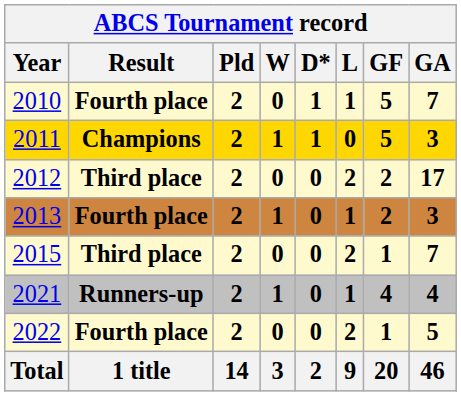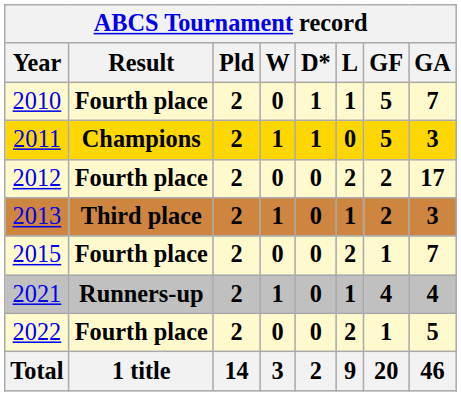 <table class="wikitable" style="text-align: center;">
 <tr>
 <th colspan=8><a href='#'>ABCS Tournament</a> record</th>
 </tr>
 <tr>
 <th>Year</th>
 <th>Result</th>
 <th>Pld</th>
 <th>W</th>
 <th>D*</th>
 <th>L</th>
 <th>GF</th>
 <th>GA</th>
 </tr>
 <tr bgcolor="LemonChiffon">
 <td> <a href='#'>2010</a></td>
 <td><strong>Fourth place</strong></td>
 <td><strong>2</strong></td>
 <td><strong>0</strong></td>
 <td><strong>1</strong></td>
 <td><strong>1</strong></td>
 <td><strong>5</strong></td>
 <td><strong>7</strong></td>
 </tr>
 <tr bgcolor=gold>
 <td> <a href='#'>2011</a></td>
 <td><strong>Champions</strong></td>
 <td><strong>2</strong></td>
 <td><strong>1</strong></td>
 <td><strong>1</strong></td>
 <td><strong>0</strong></td>
 <td><strong>5</strong></td>
 <td><strong>3</strong></td>
 </tr>
 <tr bgcolor="LemonChiffon">
 <td> <a href='#'>2012</a></td>
-<td><strong>Third place</strong></td>
+<td><strong>Fourth place</strong></td>
 <td><strong>2</strong></td>
 <td><strong>0</strong></td>
 <td><strong>0</strong></td>
 <td><strong>2</strong></td>
 <td><strong>2</strong></td>
 <td><strong>17</strong></td>
 </tr>
 <tr bgcolor=#CD853F>
 <td> <a href='#'>2013</a></td>
-<td><strong>Fourth place</strong></td>
+<td><strong>Third place</strong></td>
 <td><strong>2</strong></td>
 <td><strong>1</strong></td>
 <td><strong>0</strong></td>
 <td><strong>1</strong></td>
 <td><strong>2</strong></td>
 <td><strong>3</strong></td>
 </tr>
 <tr bgcolor="LemonChiffon">
 <td> <a href='#'>2015</a></td>
-<td><strong>Third place</strong></td>
+<td><strong>Fourth place</strong></td>
 <td><strong>2</strong></td>
 <td><strong>0</strong></td>
 <td><strong>0</strong></td>
 <td><strong>2</strong></td>
 <td><strong>1</strong></td>
 <td><strong>7</strong></td>
 </tr>
 <tr bgcolor=silver>
 <td> <a href='#'>2021</a></td>
 <td><strong>Runners-up</strong></td>
 <td><strong>2</strong></td>
 <td><strong>1</strong></td>
 <td><strong>0</strong></td>
 <td><strong>1</strong></td>
 <td><strong>4</strong></td>
 <td><strong>4</strong></td>
 </tr>
 <tr bgcolor="LemonChiffon">
 <td> <a href='#'>2022</a></td>
 <td><strong>Fourth place</strong></td>
 <td><strong>2</strong></td>
 <td><strong>0</strong></td>
 <td><strong>0</strong></td>
 <td><strong>2</strong></td>
 <td><strong>1</strong></td>
 <td><strong>5</strong></td>
 </tr>
 <tr>
 <th>Total</th>
 <th>1 title</th>
 <th>14</th>
 <th>3</th>
 <th>2</th>
 <th>9</th>
 <th>20</th>
 <th>46</th>
 </tr>
 </table>
